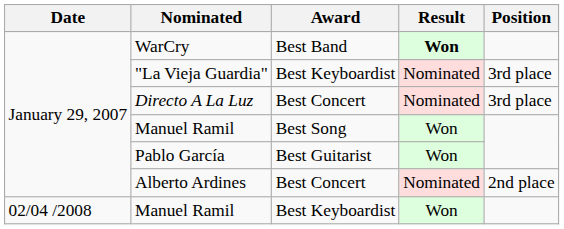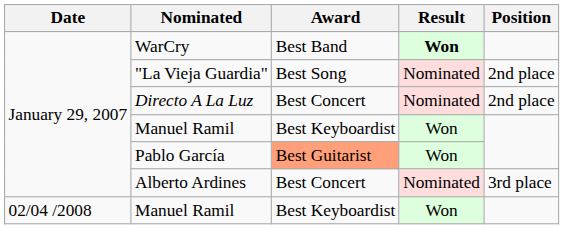 <table class="wikitable">
 <tr>
 <th>Date</th>
 <th>Nominated</th>
 <th>Award</th>
 <th>Result</th>
 <th>Position</th>
 </tr>
 <tr>
 <td rowspan="6">January 29, 2007</td>
 <td>WarCry</td>
 <td>Best Band</td>
 <td align="center" style="background: #ddffdd"><strong>Won</strong></td>
 </tr>
 <tr>
 <td>"La Vieja Guardia"</td>
-<td>Best Keyboardist</td>
+<td>Best Song</td>
 <td align="center" style="background: #ffdddd">Nominated</td>
-<td>3rd place</td>
+<td>2nd place</td>
 </tr>
 <tr>
 <td><em>Directo A La Luz</em></td>
 <td>Best Concert</td>
 <td align="center" style="background: #ffdddd">Nominated</td>
-<td>3rd place</td>
+<td>2nd place</td>
 </tr>
 <tr>
 <td>Manuel Ramil</td>
-<td>Best Song</td>
+<td>Best Keyboardist</td>
 <td align="center" style="background: #ddffdd">Won</td>
 </tr>
 <tr>
 <td>Pablo García</td>
-<td>Best Guitarist</td>
+<td style="background: lightsalmon;">Best Guitarist</td>
 <td align="center" style="background: #ddffdd">Won</td>
 </tr>
 <tr>
 <td>Alberto Ardines</td>
 <td>Best Concert</td>
 <td align="center" style="background: #ffdddd">Nominated</td>
-<td>2nd place</td>
+<td>3rd place</td>
 </tr>
 <tr>
 <td rowspan="1">02/04 /2008</td>
 <td>Manuel Ramil</td>
 <td>Best Keyboardist</td>
 <td align="center" style="background: #ddffdd">Won</td>
 </tr>
 </table>
